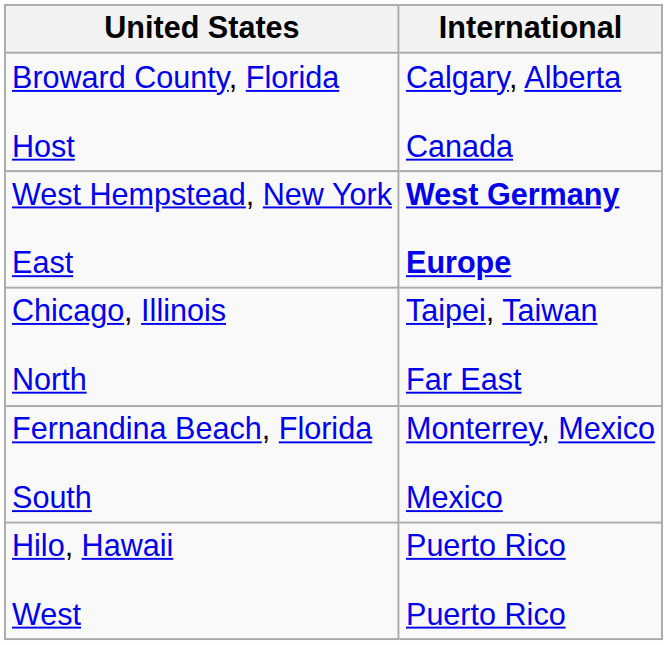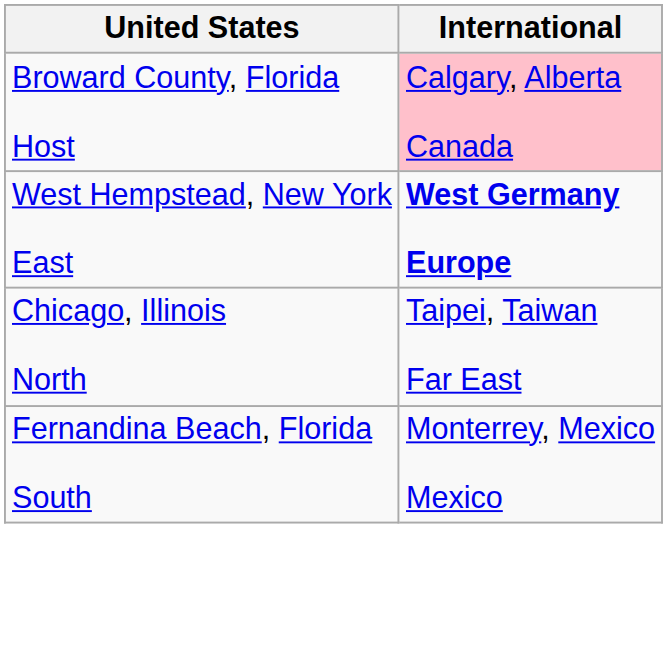 <table class="wikitable">
 <tr>
 <th>United States</th>
 <th>International</th>
 </tr>
 <tr>
 <td> <a href='#'>Broward County</a>, <a href='#'>Florida</a><br><br><a href='#'>Host</a></td>
-<td> <a href='#'>Calgary</a>, <a href='#'>Alberta</a><br><br><a href='#'>Canada</a></td>
+<td style="background: pink;"> <a href='#'>Calgary</a>, <a href='#'>Alberta</a><br><br><a href='#'>Canada</a></td>
 </tr>
 <tr>
 <td> <a href='#'>West Hempstead</a>, <a href='#'>New York</a><br><br><a href='#'>East</a></td>
 <td><strong> <a href='#'>West Germany</a><br><br><a href='#'>Europe</a></strong></td>
 </tr>
 <tr>
 <td> <a href='#'>Chicago</a>, <a href='#'>Illinois</a><br><br><a href='#'>North</a></td>
 <td> <a href='#'>Taipei</a>, <a href='#'>Taiwan</a><br><br><a href='#'>Far East</a></td>
 </tr>
 <tr>
 <td> <a href='#'>Fernandina Beach</a>, <a href='#'>Florida</a><br><br><a href='#'>South</a></td>
 <td> <a href='#'>Monterrey</a>, <a href='#'>Mexico</a><br><br><a href='#'>Mexico</a></td>
 </tr>
-<tr>
-<td> <a href='#'>Hilo</a>, <a href='#'>Hawaii</a><br><br><a href='#'>West</a></td>
-<td> <a href='#'>Puerto Rico</a><br><br><a href='#'>Puerto Rico</a></td>
-</tr>
 </table>
